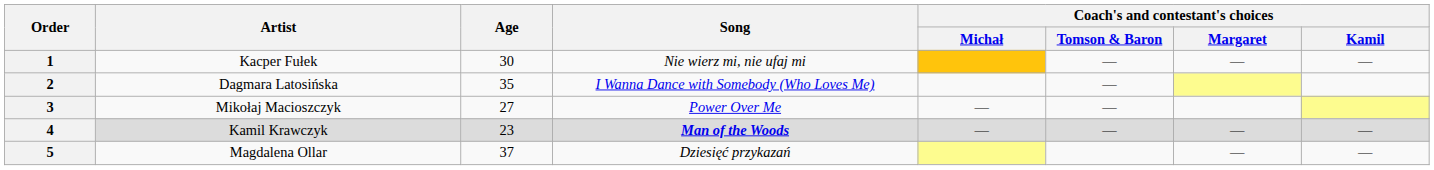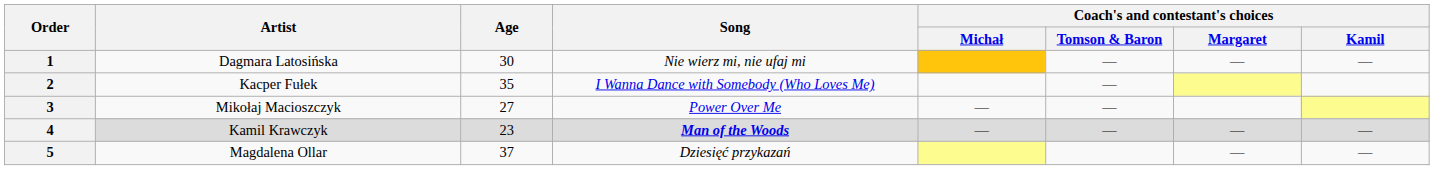 <table class="wikitable" style="text-align:center; width:100%;">
 <tr>
 <th scope="col" rowspan="2" style="width:05%;">Order</th>
 <th scope="col" rowspan="2" style="width:20%;">Artist</th>
 <th scope="col" rowspan="2" style="width:05%;">Age</th>
 <th scope="col" rowspan="2" style="width:20%;">Song</th>
 <th scope="col" colspan="4" style="width:32%;">Coach's and contestant's choices</th>
 </tr>
 <tr>
 <th style="width:07%;"><a href='#'>Michał</a></th>
 <th style="width:07%;"><a href='#'>Tomson & Baron</a></th>
 <th style="width:07%;"><a href='#'>Margaret</a></th>
 <th style="width:07%;"><a href='#'>Kamil</a></th>
 </tr>
 <tr>
 <th>1</th>
-<td>Kacper Fułek</td>
+<td>Dagmara Latosińska</td>
 <td>30</td>
 <td><em>Nie wierz mi, nie ufaj mi</em></td>
 <td style="background:#ffc40c;"><strong></strong></td>
 <td>—</td>
 <td>—</td>
 <td>—</td>
 </tr>
 <tr>
 <th>2</th>
-<td>Dagmara Latosińska</td>
+<td>Kacper Fułek</td>
 <td>35</td>
 <td><em><a href='#'>I Wanna Dance with Somebody (Who Loves Me)</a></em></td>
 <td><strong></strong></td>
 <td>—</td>
 <td style="background:#fdfc8f;"><strong></strong></td>
 <td><strong></strong></td>
 </tr>
 <tr>
 <th>3</th>
 <td>Mikołaj Macioszczyk</td>
 <td>27</td>
 <td><em><a href='#'>Power Over Me</a></em></td>
 <td>—</td>
 <td>—</td>
 <td><strong></strong></td>
 <td style="background:#fdfc8f;"><strong></strong></td>
 </tr>
 <tr>
 <th>4</th>
 <td style="background:#DCDCDC;">Kamil Krawczyk</td>
 <td style="background:#DCDCDC;">23</td>
 <td style="background:#DCDCDC;"><strong><em><a href='#'>Man of the Woods</a></em></strong></td>
 <td style="background:#DCDCDC;">—</td>
 <td style="background:#DCDCDC;">—</td>
 <td style="background:#DCDCDC;">—</td>
 <td style="background:#DCDCDC;">—</td>
 </tr>
 <tr>
 <th>5</th>
 <td>Magdalena Ollar</td>
 <td>37</td>
 <td><em>Dziesięć przykazań</em></td>
 <td style="background:#fdfc8f;"><strong></strong></td>
 <td><strong></strong></td>
 <td>—</td>
 <td>—</td>
 </tr>
 </table>
